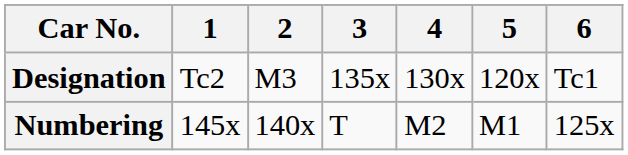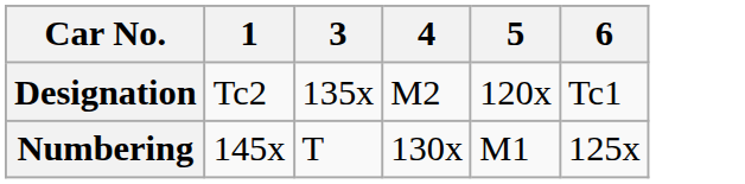 <table class="wikitable">
 <tr>
 <th>Car No.</th>
 <th>1</th>
-<th>2</th>
 <th>3</th>
 <th>4</th>
 <th>5</th>
 <th>6</th>
 </tr>
 <tr>
 <th>Designation</th>
 <td>Tc2</td>
-<td>M3</td>
 <td>135x</td>
-<td>130x</td>
+<td>M2</td>
 <td>120x</td>
 <td>Tc1</td>
 </tr>
 <tr>
 <th>Numbering</th>
 <td>145x</td>
-<td>140x</td>
 <td>T</td>
-<td>M2</td>
+<td>130x</td>
 <td>M1</td>
 <td>125x</td>
 </tr>
 </table>
